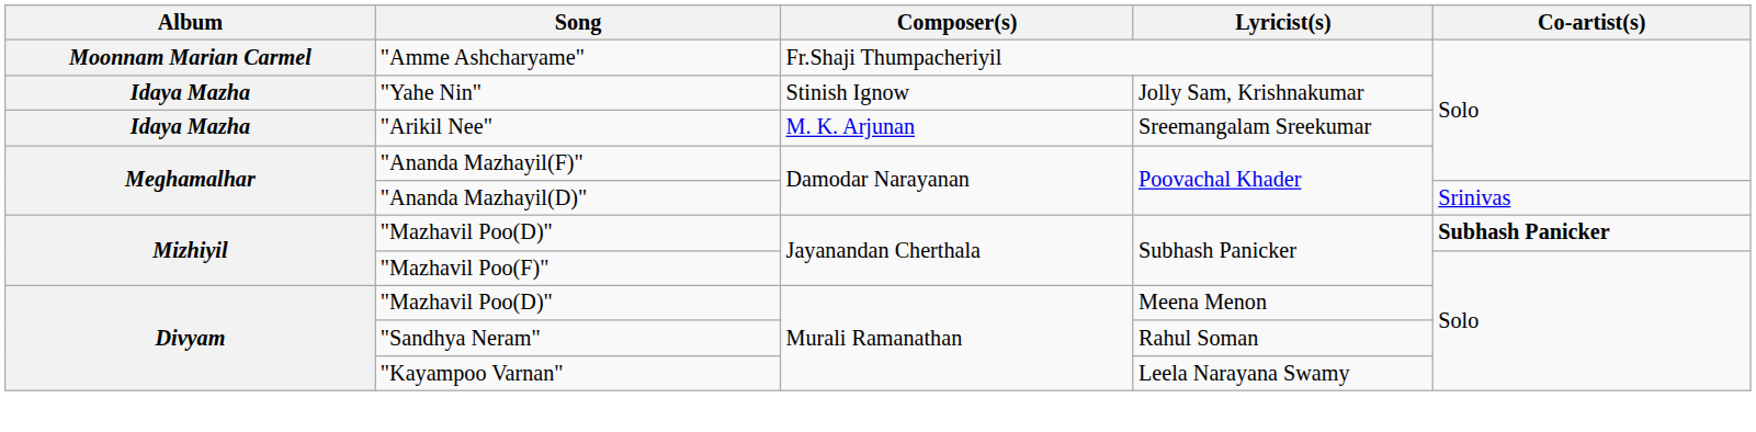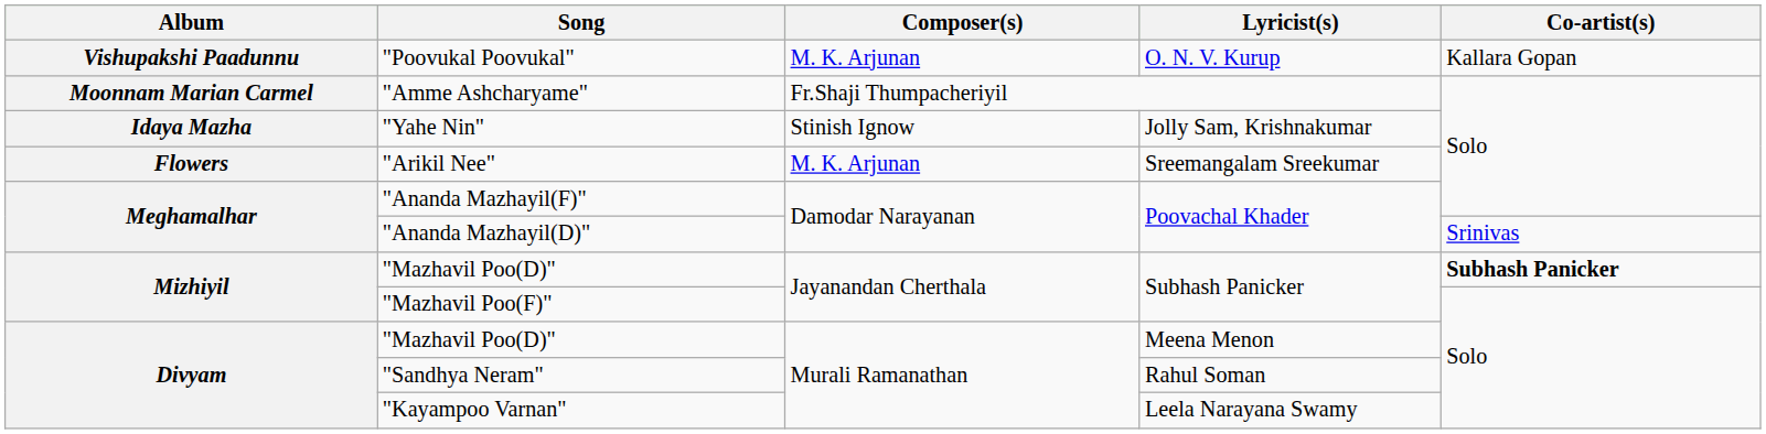 <table class="wikitable plainrowheaders" width="100%" textcolor:#000;">
 <tr style="background:#cfc; text-align:center;">
 <th scope="col" width=21%>Album</th>
 <th scope="col" width=23%>Song</th>
 <th scope="col" width=20%>Composer(s)</th>
 <th scope="col" width=17%>Lyricist(s)</th>
 <th scope="col" width=18%>Co-artist(s)</th>
+</tr>
+<tr>
+<th scope="row"><em>Vishupakshi Paadunnu</em></th>
+<td>"Poovukal Poovukal"</td>
+<td><a href='#'>M. K. Arjunan</a></td>
+<td><a href='#'>O. N. V. Kurup</a></td>
+<td>Kallara Gopan</td>
 </tr>
 <tr>
 <th scope="row"><em>Moonnam Marian Carmel</em></th>
 <td>"Amme Ashcharyame"</td>
 <td colspan="2">Fr.Shaji Thumpacheriyil</td>
 <td rowspan="4">Solo</td>
 </tr>
 <tr>
 <th scope="row"><em>Idaya Mazha</em></th>
 <td>"Yahe Nin"</td>
 <td>Stinish Ignow</td>
 <td>Jolly Sam, Krishnakumar</td>
 </tr>
 <tr>
-<th scope="row"><em>Idaya Mazha</em></th>
+<th scope="row"><em>Flowers</em></th>
 <td>"Arikil Nee"</td>
 <td><a href='#'>M. K. Arjunan</a></td>
 <td>Sreemangalam Sreekumar</td>
 </tr>
 <tr>
 <th scope="row" rowspan="2"><em>Meghamalhar</em></th>
 <td>"Ananda Mazhayil(F)"</td>
 <td rowspan="2">Damodar Narayanan</td>
 <td rowspan="2"><a href='#'>Poovachal Khader</a></td>
 </tr>
 <tr>
 <td>"Ananda Mazhayil(D)"</td>
 <td><a href='#'>Srinivas</a></td>
 </tr>
 <tr>
 <th scope="row" rowspan="2"><em>Mizhiyil</em></th>
 <td>"Mazhavil Poo(D)"</td>
 <td rowspan="2">Jayanandan Cherthala</td>
 <td rowspan="2">Subhash Panicker</td>
 <td><strong>Subhash Panicker</strong></td>
 </tr>
 <tr>
 <td>"Mazhavil Poo(F)"</td>
 <td rowspan="4">Solo</td>
 </tr>
 <tr>
 <th scope="row" rowspan="3"><em>Divyam</em></th>
 <td>"Mazhavil Poo(D)"</td>
 <td rowspan="3">Murali Ramanathan</td>
 <td>Meena Menon</td>
 </tr>
 <tr>
 <td>"Sandhya Neram"</td>
 <td>Rahul Soman</td>
 </tr>
 <tr>
 <td>"Kayampoo Varnan"</td>
 <td>Leela Narayana Swamy</td>
 </tr>
 </table>
